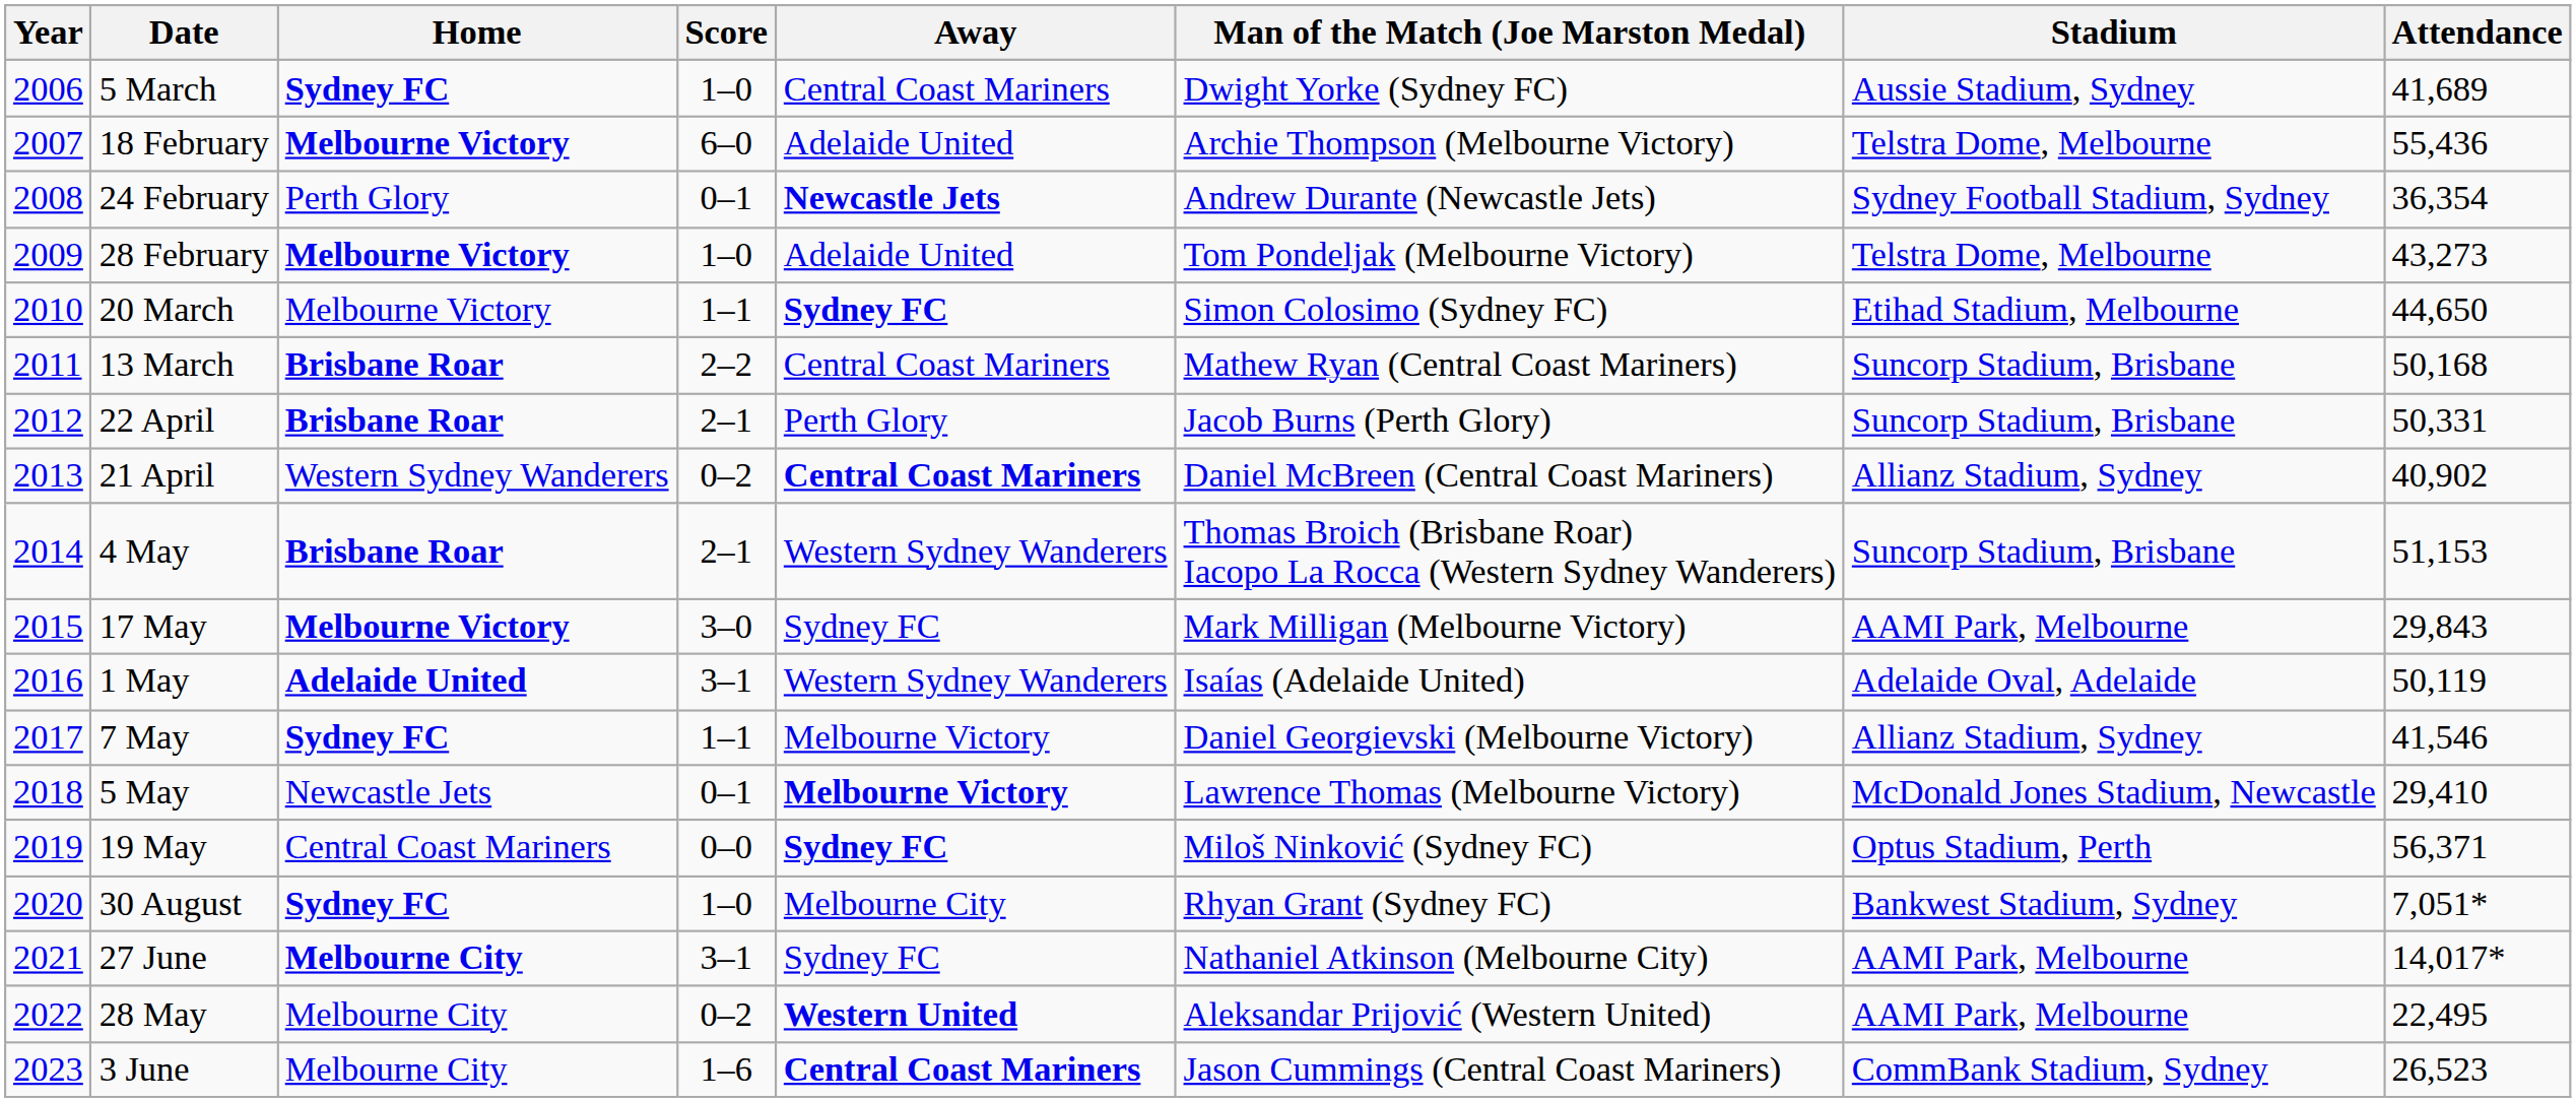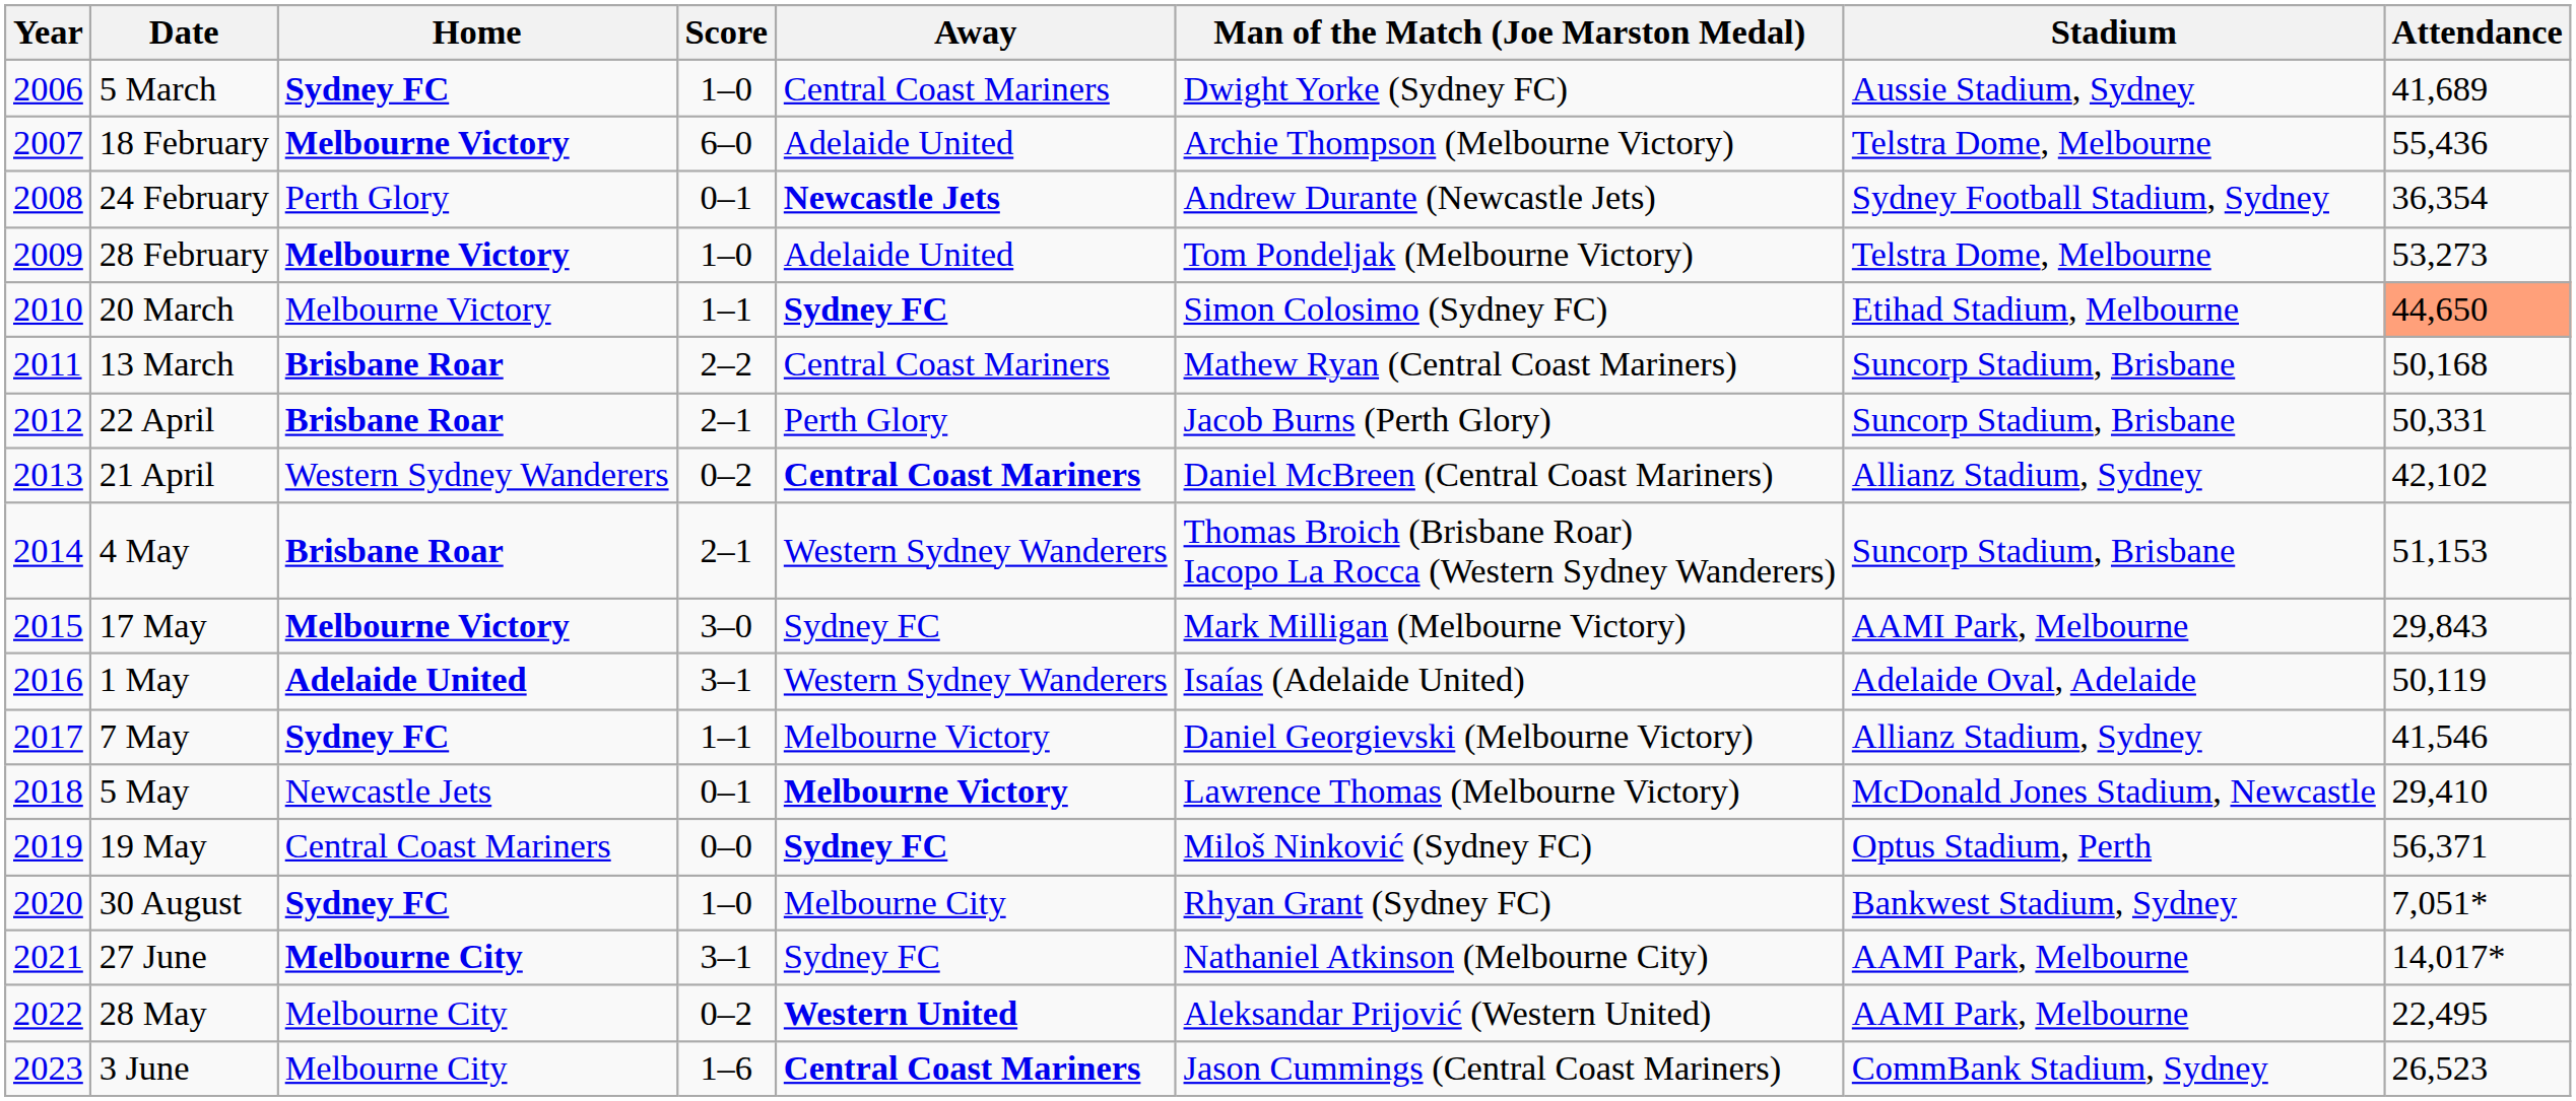 <table class="wikitable sortable" border="1">
 <tr>
 <th>Year</th>
 <th>Date</th>
 <th>Home</th>
 <th>Score</th>
 <th>Away</th>
 <th>Man of the Match (Joe Marston Medal)</th>
 <th>Stadium</th>
 <th>Attendance</th>
 </tr>
 <tr>
 <td><a href='#'>2006</a></td>
 <td>5 March</td>
 <td><strong><a href='#'>Sydney FC</a></strong></td>
 <td align=center>1–0</td>
 <td><a href='#'>Central Coast Mariners</a></td>
 <td><a href='#'>Dwight Yorke</a> (Sydney FC)</td>
 <td><a href='#'>Aussie Stadium</a>, <a href='#'>Sydney</a></td>
 <td>41,689</td>
 </tr>
 <tr>
 <td><a href='#'>2007</a></td>
 <td>18 February</td>
 <td><strong><a href='#'>Melbourne Victory</a></strong></td>
 <td align=center>6–0</td>
 <td><a href='#'>Adelaide United</a></td>
 <td><a href='#'>Archie Thompson</a> (Melbourne Victory)</td>
 <td><a href='#'>Telstra Dome</a>, <a href='#'>Melbourne</a></td>
 <td>55,436</td>
 </tr>
 <tr>
 <td><a href='#'>2008</a></td>
 <td>24 February</td>
 <td><a href='#'>Perth Glory</a></td>
 <td align=center>0–1</td>
 <td><strong><a href='#'>Newcastle Jets</a></strong></td>
 <td><a href='#'>Andrew Durante</a> (Newcastle Jets)</td>
 <td><a href='#'>Sydney Football Stadium</a>, <a href='#'>Sydney</a></td>
 <td>36,354</td>
 </tr>
 <tr>
 <td><a href='#'>2009</a></td>
 <td>28 February</td>
 <td><strong><a href='#'>Melbourne Victory</a></strong></td>
 <td align=center>1–0</td>
 <td><a href='#'>Adelaide United</a></td>
 <td><a href='#'>Tom Pondeljak</a> (Melbourne Victory)</td>
 <td><a href='#'>Telstra Dome</a>, <a href='#'>Melbourne</a></td>
-<td>43,273</td>
+<td>53,273</td>
 </tr>
 <tr>
 <td><a href='#'>2010</a></td>
 <td>20 March</td>
 <td><a href='#'>Melbourne Victory</a></td>
 <td align=center>1–1 <br></td>
 <td><strong><a href='#'>Sydney FC</a></strong></td>
 <td><a href='#'>Simon Colosimo</a> (Sydney FC)</td>
 <td><a href='#'>Etihad Stadium</a>, <a href='#'>Melbourne</a></td>
-<td>44,650</td>
+<td style="background: lightsalmon;">44,650</td>
 </tr>
 <tr>
 <td><a href='#'>2011</a></td>
 <td>13 March</td>
 <td><strong><a href='#'>Brisbane Roar</a></strong></td>
 <td align=center>2–2 <br></td>
 <td><a href='#'>Central Coast Mariners</a></td>
 <td><a href='#'>Mathew Ryan</a> (Central Coast Mariners)</td>
 <td><a href='#'>Suncorp Stadium</a>, <a href='#'>Brisbane</a></td>
 <td>50,168</td>
 </tr>
 <tr>
 <td><a href='#'>2012</a></td>
 <td>22 April</td>
 <td><strong><a href='#'>Brisbane Roar</a></strong></td>
 <td align=center>2–1</td>
 <td><a href='#'>Perth Glory</a></td>
 <td><a href='#'>Jacob Burns</a> (Perth Glory)</td>
 <td><a href='#'>Suncorp Stadium</a>, <a href='#'>Brisbane</a></td>
 <td>50,331</td>
 </tr>
 <tr>
 <td><a href='#'>2013</a></td>
 <td>21 April</td>
 <td><a href='#'>Western Sydney Wanderers</a></td>
 <td align=center>0–2</td>
 <td><strong><a href='#'>Central Coast Mariners</a></strong></td>
 <td><a href='#'>Daniel McBreen</a> (Central Coast Mariners)</td>
 <td><a href='#'>Allianz Stadium</a>, <a href='#'>Sydney</a></td>
-<td>40,902</td>
+<td>42,102</td>
 </tr>
 <tr>
 <td><a href='#'>2014</a></td>
 <td>4 May</td>
 <td><strong><a href='#'>Brisbane Roar</a></strong></td>
 <td align=center>2–1 </td>
 <td><a href='#'>Western Sydney Wanderers</a></td>
 <td><a href='#'>Thomas Broich</a> (Brisbane Roar)<br><a href='#'>Iacopo La Rocca</a> (Western Sydney Wanderers)</td>
 <td><a href='#'>Suncorp Stadium</a>, <a href='#'>Brisbane</a></td>
 <td>51,153</td>
 </tr>
 <tr>
 <td><a href='#'>2015</a></td>
 <td>17 May</td>
 <td><strong><a href='#'>Melbourne Victory</a></strong></td>
 <td align=center>3–0</td>
 <td><a href='#'>Sydney FC</a></td>
 <td><a href='#'>Mark Milligan</a> (Melbourne Victory)</td>
 <td><a href='#'>AAMI Park</a>, <a href='#'>Melbourne</a></td>
 <td>29,843</td>
 </tr>
 <tr>
 <td><a href='#'>2016</a></td>
 <td>1 May</td>
 <td><strong><a href='#'>Adelaide United</a></strong></td>
 <td align=center>3–1</td>
 <td><a href='#'>Western Sydney Wanderers</a></td>
 <td><a href='#'>Isaías</a> (Adelaide United)</td>
 <td><a href='#'>Adelaide Oval</a>, <a href='#'>Adelaide</a></td>
 <td>50,119</td>
 </tr>
 <tr>
 <td><a href='#'>2017</a></td>
 <td>7 May</td>
 <td><strong><a href='#'>Sydney FC</a></strong></td>
 <td align=center>1–1 <br></td>
 <td><a href='#'>Melbourne Victory</a></td>
 <td><a href='#'>Daniel Georgievski</a> (Melbourne Victory)</td>
 <td><a href='#'>Allianz Stadium</a>, <a href='#'>Sydney</a></td>
 <td>41,546</td>
 </tr>
 <tr>
 <td><a href='#'>2018</a></td>
 <td>5 May</td>
 <td><a href='#'>Newcastle Jets</a></td>
 <td align=center>0–1</td>
 <td><strong><a href='#'>Melbourne Victory</a></strong></td>
 <td><a href='#'>Lawrence Thomas</a> (Melbourne Victory)</td>
 <td><a href='#'>McDonald Jones Stadium</a>, <a href='#'>Newcastle</a></td>
 <td>29,410</td>
 </tr>
 <tr>
 <td><a href='#'>2019</a></td>
 <td>19 May</td>
 <td><a href='#'>Central Coast Mariners</a></td>
 <td align=center>0–0 <br></td>
 <td><strong><a href='#'>Sydney FC</a></strong></td>
 <td><a href='#'>Miloš Ninković</a> (Sydney FC)</td>
 <td><a href='#'>Optus Stadium</a>, <a href='#'>Perth</a></td>
 <td>56,371</td>
 </tr>
 <tr>
 <td><a href='#'>2020</a></td>
 <td>30 August</td>
 <td><strong><a href='#'>Sydney FC</a></strong></td>
 <td align=center>1–0 </td>
 <td><a href='#'>Melbourne City</a></td>
 <td><a href='#'>Rhyan Grant</a> (Sydney FC)</td>
 <td><a href='#'>Bankwest Stadium</a>, <a href='#'>Sydney</a></td>
 <td>7,051*</td>
 </tr>
 <tr>
 <td><a href='#'>2021</a></td>
 <td>27 June</td>
 <td><strong><a href='#'>Melbourne City</a></strong></td>
 <td align=center>3–1</td>
 <td><a href='#'>Sydney FC</a></td>
 <td><a href='#'>Nathaniel Atkinson</a> (Melbourne City)</td>
 <td><a href='#'>AAMI Park</a>, <a href='#'>Melbourne</a></td>
 <td>14,017*</td>
 </tr>
 <tr>
 <td><a href='#'>2022</a></td>
 <td>28 May</td>
 <td><a href='#'>Melbourne City</a></td>
 <td align=center>0–2</td>
 <td><strong><a href='#'>Western United</a></strong></td>
 <td><a href='#'>Aleksandar Prijović</a> (Western United)</td>
 <td><a href='#'>AAMI Park</a>, <a href='#'>Melbourne</a></td>
 <td>22,495</td>
 </tr>
 <tr>
 <td><a href='#'>2023</a></td>
 <td>3 June</td>
 <td><a href='#'>Melbourne City</a></td>
 <td align=center>1–6</td>
 <td><strong><a href='#'>Central Coast Mariners</a></strong></td>
 <td><a href='#'>Jason Cummings</a> (Central Coast Mariners)</td>
 <td><a href='#'>CommBank Stadium</a>, <a href='#'>Sydney</a></td>
 <td>26,523</td>
 </tr>
 </table>
